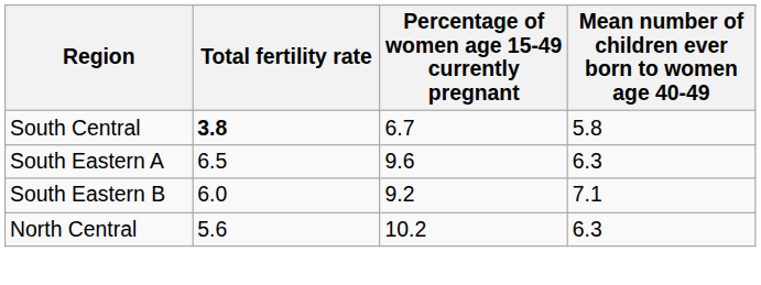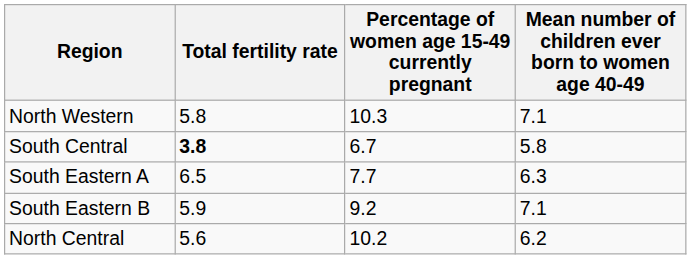 <table class="wikitable sortable">
 <tr>
 <th style="width:100pt;">Region</th>
 <th style="width:100pt;">Total fertility rate</th>
 <th style="width:100pt;">Percentage of women age 15-49 currently pregnant</th>
 <th style="width:100pt;">Mean number of children ever born to women<br>age 40-49</th>
+</tr>
+<tr>
+<td>North Western</td>
+<td>5.8</td>
+<td>10.3</td>
+<td>7.1</td>
 </tr>
 <tr>
 <td>South Central</td>
 <td><strong>3.8</strong></td>
 <td>6.7</td>
 <td>5.8</td>
 </tr>
 <tr>
 <td>South Eastern A</td>
 <td>6.5</td>
-<td>9.6</td>
+<td>7.7</td>
 <td>6.3</td>
 </tr>
 <tr>
 <td>South Eastern B</td>
-<td>6.0</td>
+<td>5.9</td>
 <td>9.2</td>
 <td>7.1</td>
 </tr>
 <tr>
 <td>North Central</td>
 <td>5.6</td>
 <td>10.2</td>
-<td>6.3</td>
+<td>6.2</td>
 </tr>
 </table>
